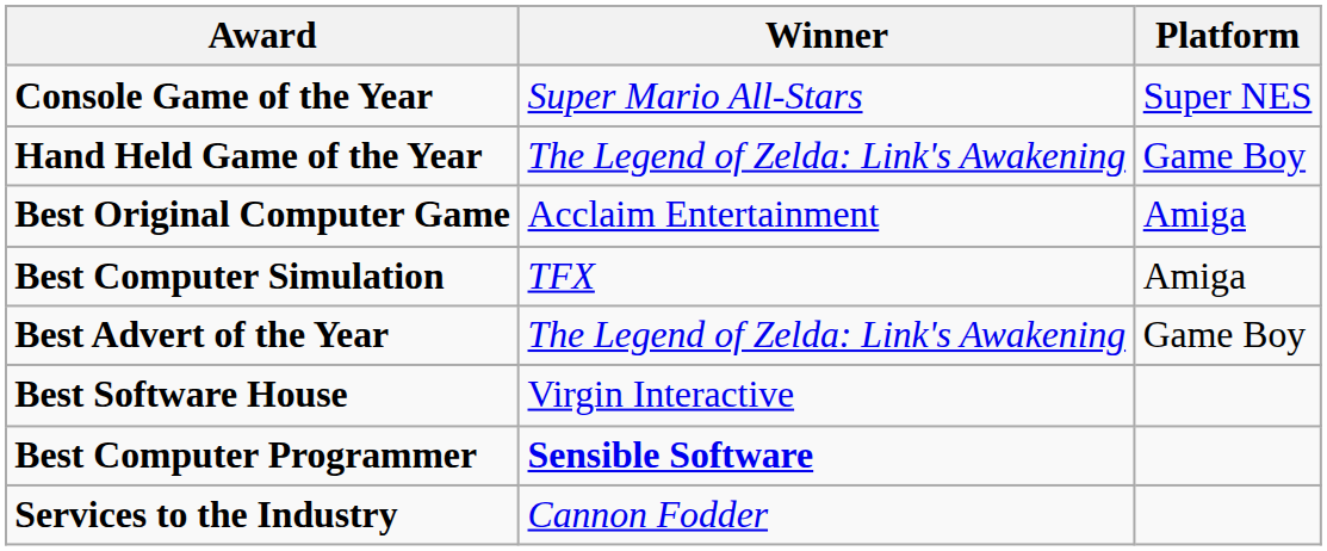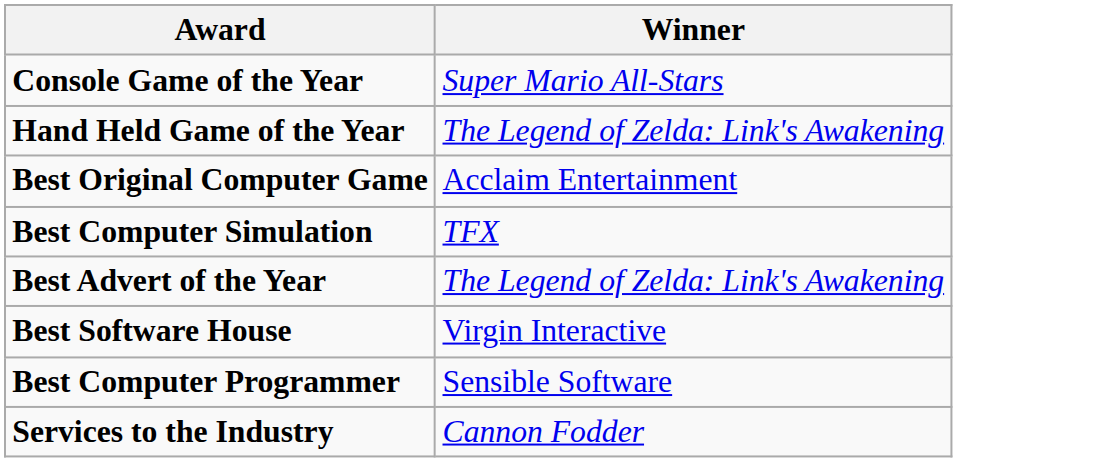 <table class="wikitable">
 <tr>
 <th><strong>Award</strong></th>
 <th><strong>Winner</strong></th>
-<th><strong>Platform</strong></th>
 </tr>
 <tr>
 <td><strong>Console Game of the Year</strong></td>
 <td><em><a href='#'>Super Mario All-Stars</a></em></td>
-<td><a href='#'>Super NES</a></td>
 </tr>
 <tr>
 <td><strong>Hand Held Game of the Year</strong></td>
 <td><em><a href='#'>The Legend of Zelda: Link's Awakening</a></em></td>
-<td><a href='#'>Game Boy</a></td>
 </tr>
 <tr>
 <td><strong>Best Original Computer Game</strong></td>
 <td><a href='#'>Acclaim Entertainment</a></td>
-<td><a href='#'>Amiga</a></td>
 </tr>
 <tr>
 <td><strong>Best Computer Simulation</strong></td>
 <td><a href='#'><em>TFX</em></a></td>
-<td>Amiga</td>
 </tr>
 <tr>
 <td><strong>Best Advert of the Year</strong></td>
 <td><em><a href='#'>The Legend of Zelda: Link's Awakening</a></em></td>
-<td>Game Boy</td>
 </tr>
 <tr>
 <td><strong>Best Software House</strong></td>
 <td><a href='#'>Virgin Interactive</a></td>
-<td></td>
 </tr>
 <tr>
 <td><strong>Best Computer Programmer</strong></td>
-<td><strong><a href='#'>Sensible Software</a></strong></td>
-<td></td>
+<td><a href='#'>Sensible Software</a></td>
 </tr>
 <tr>
 <td><strong>Services to the Industry</strong></td>
 <td><a href='#'><em>Cannon Fodder</em></a></td>
-<td></td>
 </tr>
 </table>
